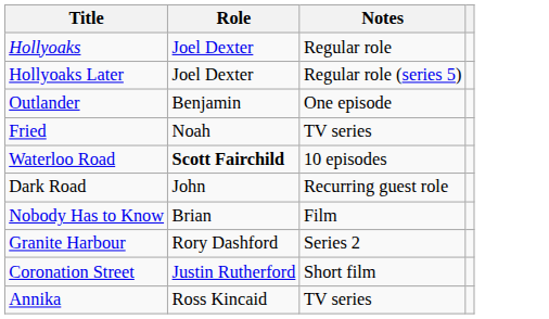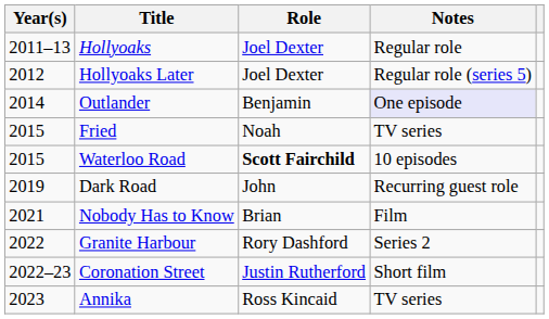 <table class="wikitable">
 <tr>
+<th>Year(s)</th>
 <th>Title</th>
 <th>Role</th>
 <th>Notes</th>
 <th></th>
 </tr>
 <tr>
+<td>2011–13</td>
 <td><em><a href='#'>Hollyoaks</a></td>
 <td><a href='#'>Joel Dexter</a></td>
 <td>Regular role</td>
 <td style="text-align:center;"></td>
 </tr>
 <tr>
+<td>2012</td>
 <td></em><a href='#'>Hollyoaks Later</a><em></td>
 <td>Joel Dexter</td>
 <td>Regular role (<a href='#'>series 5</a>)</td>
 <td style="text-align:center;"></td>
 </tr>
 <tr>
+<td>2014</td>
 <td></em><a href='#'>Outlander</a><em></td>
 <td>Benjamin</td>
-<td>One episode</td>
+<td style="background: lavender;">One episode</td>
 <td style="text-align:center;"></td>
 </tr>
 <tr>
+<td>2015</td>
 <td></em><a href='#'>Fried</a><em></td>
 <td>Noah</td>
 <td>TV series</td>
 <td style="text-align:center;"></td>
 </tr>
 <tr>
+<td>2015</td>
 <td></em><a href='#'>Waterloo Road</a><em></td>
 <td><strong>Scott Fairchild</strong></td>
 <td>10 episodes</td>
 <td style="text-align:center;"></td>
 </tr>
 <tr>
+<td>2019</td>
 <td></em>Dark Road<em></td>
 <td>John</td>
 <td>Recurring guest role</td>
 <td style="text-align:center;"></td>
 </tr>
 <tr>
+<td>2021</td>
 <td></em><a href='#'>Nobody Has to Know</a><em></td>
 <td>Brian</td>
 <td>Film</td>
 <td style="text-align:center;"></td>
 </tr>
 <tr>
+<td>2022</td>
 <td></em><a href='#'>Granite Harbour</a><em></td>
 <td>Rory Dashford</td>
 <td>Series 2</td>
 <td style="text-align:center;"></td>
 </tr>
 <tr>
+<td>2022–23</td>
 <td></em><a href='#'>Coronation Street</a><em></td>
 <td><a href='#'>Justin Rutherford</a></td>
 <td>Short film</td>
 <td style="text-align:center;"></td>
 </tr>
 <tr>
+<td>2023</td>
 <td></em><a href='#'>Annika</a><em></td>
 <td>Ross Kincaid</td>
 <td>TV series</td>
 <td style="text-align:center;"></td>
 </tr>
 </table>
